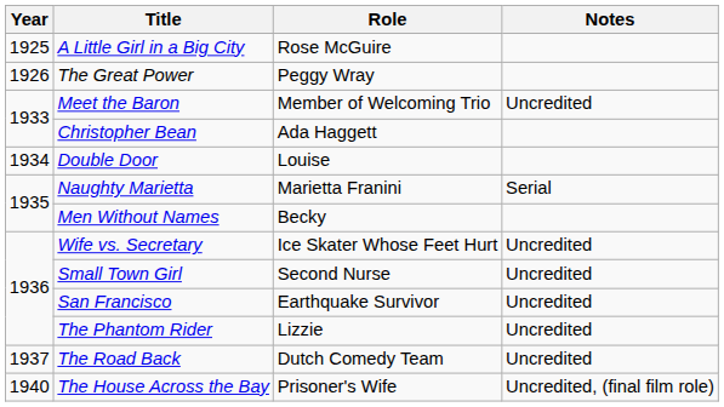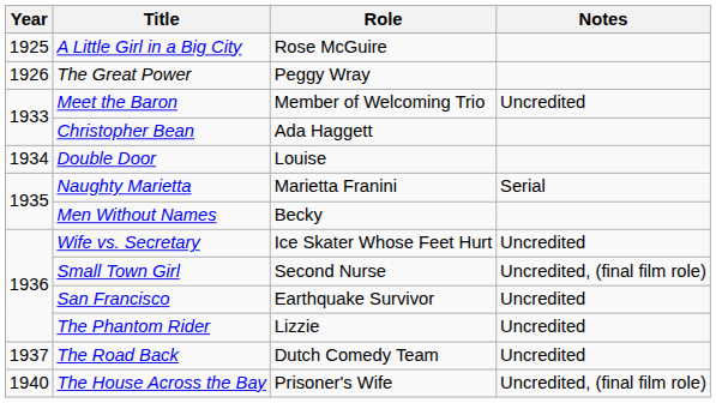 <table class="wikitable">
 <tr>
 <th>Year</th>
 <th>Title</th>
 <th>Role</th>
 <th>Notes</th>
 </tr>
 <tr>
 <td>1925</td>
 <td><em><a href='#'>A Little Girl in a Big City</a></em></td>
 <td>Rose McGuire</td>
 <td></td>
 </tr>
 <tr>
 <td>1926</td>
 <td><em>The Great Power</em></td>
 <td>Peggy Wray</td>
 <td></td>
 </tr>
 <tr>
 <td rowspan=2>1933</td>
 <td><em><a href='#'>Meet the Baron</a></em></td>
 <td>Member of Welcoming Trio</td>
 <td>Uncredited</td>
 </tr>
 <tr>
 <td><em><a href='#'>Christopher Bean</a></em></td>
 <td>Ada Haggett</td>
 <td></td>
 </tr>
 <tr>
 <td>1934</td>
 <td><em><a href='#'>Double Door</a></em></td>
 <td>Louise</td>
 <td></td>
 </tr>
 <tr>
 <td rowspan=2>1935</td>
 <td><em><a href='#'>Naughty Marietta</a></em></td>
 <td>Marietta Franini</td>
 <td>Serial</td>
 </tr>
 <tr>
 <td><em><a href='#'>Men Without Names</a></em></td>
 <td>Becky</td>
 <td></td>
 </tr>
 <tr>
 <td rowspan=4>1936</td>
 <td><em><a href='#'>Wife vs. Secretary</a></em></td>
 <td>Ice Skater Whose Feet Hurt</td>
 <td>Uncredited</td>
 </tr>
 <tr>
 <td><em><a href='#'>Small Town Girl</a></em></td>
 <td>Second Nurse</td>
-<td>Uncredited</td>
+<td>Uncredited, (final film role)</td>
 </tr>
 <tr>
 <td><em><a href='#'>San Francisco</a></em></td>
 <td>Earthquake Survivor</td>
 <td>Uncredited</td>
 </tr>
 <tr>
 <td><em><a href='#'>The Phantom Rider</a></em></td>
 <td>Lizzie</td>
 <td>Uncredited</td>
 </tr>
 <tr>
 <td>1937</td>
 <td><em><a href='#'>The Road Back</a></em></td>
 <td>Dutch Comedy Team</td>
 <td>Uncredited</td>
 </tr>
 <tr>
 <td>1940</td>
 <td><em><a href='#'>The House Across the Bay</a></em></td>
 <td>Prisoner's Wife</td>
 <td>Uncredited, (final film role)</td>
 </tr>
 </table>
